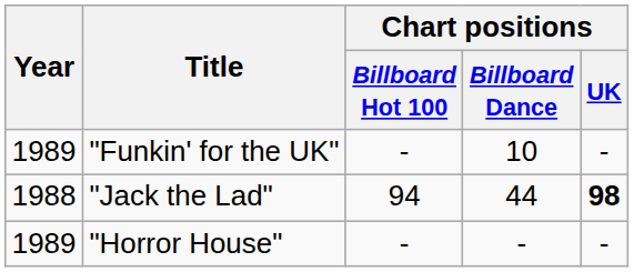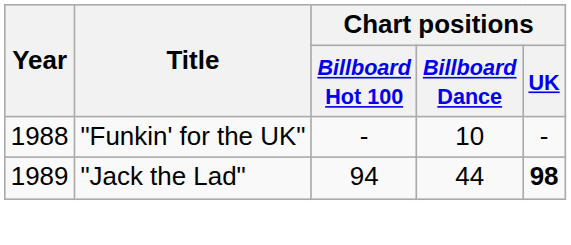 <table class="wikitable">
 <tr>
 <th rowspan="2">Year</th>
 <th rowspan="2">Title</th>
 <th colspan="3">Chart positions</th>
 </tr>
 <tr>
 <th><small><a href='#'><em>Billboard</em><br>Hot 100</a></small></th>
 <th><small><a href='#'><em>Billboard</em><br>Dance</a></small></th>
 <th><small><a href='#'>UK</a></small></th>
 </tr>
 <tr>
-<td>1989</td>
+<td>1988</td>
 <td>"Funkin' for the UK"</td>
 <td style="text-align:center;">-</td>
 <td style="text-align:center;">10</td>
 <td style="text-align:center;">-</td>
 </tr>
 <tr>
-<td>1988</td>
+<td>1989</td>
 <td>"Jack the Lad"</td>
 <td style="text-align:center;">94</td>
 <td style="text-align:center;">44</td>
 <td style="text-align:center;"><strong>98</strong></td>
 </tr>
-<tr>
-<td>1989</td>
-<td>"Horror House"</td>
-<td style="text-align:center;">-</td>
-<td style="text-align:center;">-</td>
-<td style="text-align:center;">-</td>
-</tr>
 </table>
